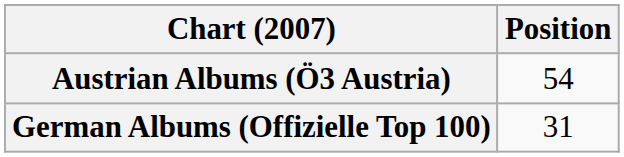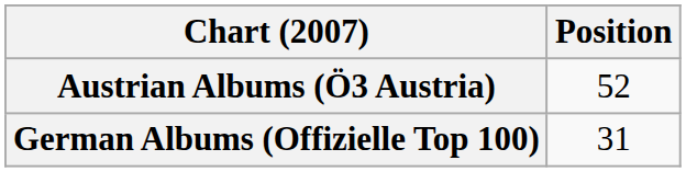 <table class="wikitable sortable plainrowheaders" style="text-align:center">
 <tr>
 <th scope="col">Chart (2007)</th>
 <th scope="col">Position</th>
 </tr>
 <tr>
 <th scope="row">Austrian Albums (Ö3 Austria)</th>
-<td>54</td>
+<td>52</td>
 </tr>
 <tr>
 <th scope="row">German Albums (Offizielle Top 100)</th>
 <td>31</td>
 </tr>
 </table>
